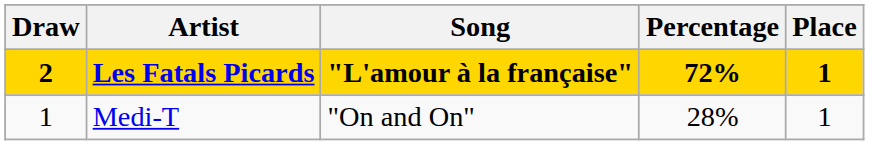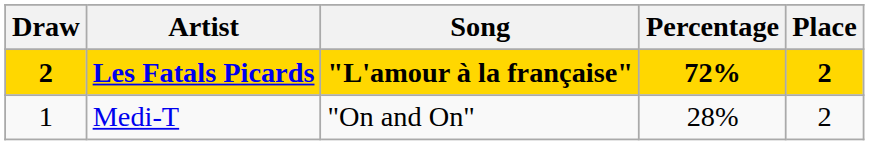 <table class="sortable wikitable" style="margin: 1em auto 1em auto; text-align:center;">
 <tr>
 <th>Draw</th>
 <th>Artist</th>
 <th>Song</th>
 <th>Percentage</th>
 <th>Place</th>
 </tr>
 <tr style="font-weight:bold;background:gold;">
 <td>2</td>
 <td align="left"><a href='#'>Les Fatals Picards</a></td>
 <td align="left">"L'amour à la française"</td>
 <td>72%</td>
-<td>1</td>
+<td>2</td>
 </tr>
 <tr>
 <td>1</td>
 <td align="left"><a href='#'>Medi-T</a></td>
 <td align="left">"On and On"</td>
 <td>28%</td>
-<td>1</td>
+<td>2</td>
 </tr>
 </table>
